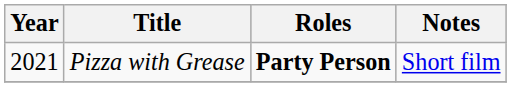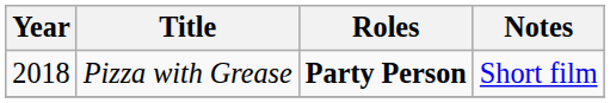 <table class="wikitable sortable">
 <tr>
 <th>Year</th>
 <th>Title</th>
 <th>Roles</th>
 <th>Notes</th>
 </tr>
 <tr>
-<td>2021</td>
+<td>2018</td>
 <td><em>Pizza with Grease</em></td>
 <td><strong>Party Person</strong></td>
 <td><a href='#'>Short film</a></td>
 </tr>
 <tr>
 </tr>
 </table>
